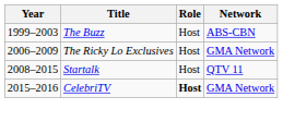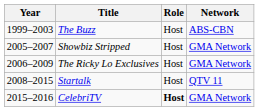 <table class="wikitable" style="font-size: 95%;">
 <tr>
 <th>Year</th>
 <th>Title</th>
 <th>Role</th>
 <th>Network</th>
 </tr>
 <tr>
 <td>1999–2003</td>
 <td><em><a href='#'>The Buzz</a></em></td>
 <td>Host</td>
 <td><a href='#'>ABS-CBN</a></td>
+</tr>
+<tr>
+<td>2005–2007</td>
+<td><em>Showbiz Stripped</em></td>
+<td>Host</td>
+<td><a href='#'>GMA Network</a></td>
 </tr>
 <tr>
 <td>2006–2009</td>
 <td><em>The Ricky Lo Exclusives</em></td>
 <td>Host</td>
 <td><a href='#'>GMA Network</a></td>
 </tr>
 <tr>
 <td>2008–2015</td>
 <td><em><a href='#'>Startalk</a></em></td>
 <td>Host</td>
 <td><a href='#'>QTV 11</a></td>
 </tr>
 <tr>
 <td>2015–2016</td>
 <td><em><a href='#'>CelebriTV</a></em></td>
 <td><strong>Host</strong></td>
 <td><a href='#'>GMA Network</a></td>
 </tr>
 </table>
